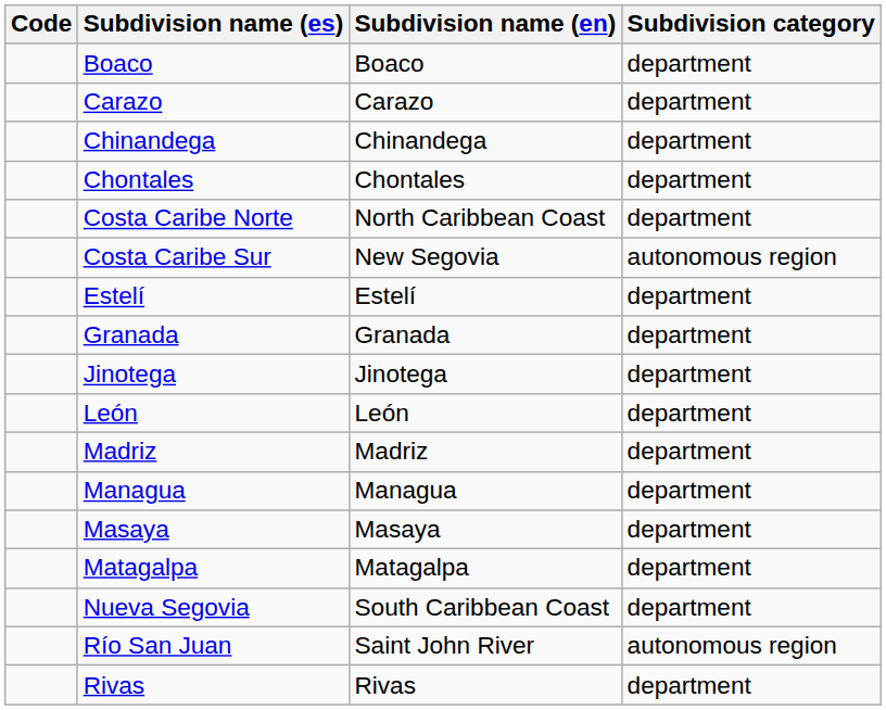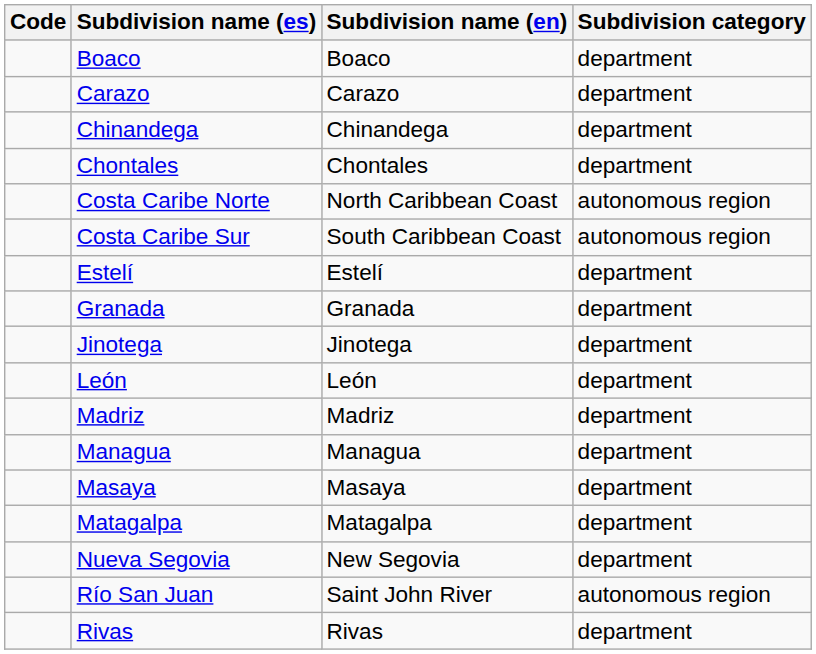 <table class="wikitable sortable">
 <tr>
 <th>Code</th>
 <th>Subdivision name (<a href='#'>es</a>)</th>
 <th>Subdivision name (<a href='#'>en</a>) </th>
 <th>Subdivision category</th>
 </tr>
 <tr>
 <td></td>
 <td><a href='#'>Boaco</a></td>
 <td>Boaco</td>
 <td>department</td>
 </tr>
 <tr>
 <td></td>
 <td><a href='#'>Carazo</a></td>
 <td>Carazo</td>
 <td>department</td>
 </tr>
 <tr>
 <td></td>
 <td><a href='#'>Chinandega</a></td>
 <td>Chinandega</td>
 <td>department</td>
 </tr>
 <tr>
 <td></td>
 <td><a href='#'>Chontales</a></td>
 <td>Chontales</td>
 <td>department</td>
 </tr>
 <tr>
 <td></td>
 <td><a href='#'>Costa Caribe Norte</a></td>
 <td>North Caribbean Coast</td>
-<td>department</td>
+<td>autonomous region</td>
 </tr>
 <tr>
 <td></td>
 <td><a href='#'>Costa Caribe Sur</a></td>
-<td>New Segovia</td>
+<td>South Caribbean Coast</td>
 <td>autonomous region</td>
 </tr>
 <tr>
 <td></td>
 <td><a href='#'>Estelí</a></td>
 <td>Estelí</td>
 <td>department</td>
 </tr>
 <tr>
 <td></td>
 <td><a href='#'>Granada</a></td>
 <td>Granada</td>
 <td>department</td>
 </tr>
 <tr>
 <td></td>
 <td><a href='#'>Jinotega</a></td>
 <td>Jinotega</td>
 <td>department</td>
 </tr>
 <tr>
 <td></td>
 <td><a href='#'>León</a></td>
 <td>León</td>
 <td>department</td>
 </tr>
 <tr>
 <td></td>
 <td><a href='#'>Madriz</a></td>
 <td>Madriz</td>
 <td>department</td>
 </tr>
 <tr>
 <td></td>
 <td><a href='#'>Managua</a></td>
 <td>Managua</td>
 <td>department</td>
 </tr>
 <tr>
 <td></td>
 <td><a href='#'>Masaya</a></td>
 <td>Masaya</td>
 <td>department</td>
 </tr>
 <tr>
 <td></td>
 <td><a href='#'>Matagalpa</a></td>
 <td>Matagalpa</td>
 <td>department</td>
 </tr>
 <tr>
 <td></td>
 <td><a href='#'>Nueva Segovia</a></td>
-<td>South Caribbean Coast</td>
+<td>New Segovia</td>
 <td>department</td>
 </tr>
 <tr>
 <td></td>
 <td><a href='#'>Río San Juan</a></td>
 <td>Saint John River</td>
 <td>autonomous region</td>
 </tr>
 <tr>
 <td></td>
 <td><a href='#'>Rivas</a></td>
 <td>Rivas</td>
 <td>department</td>
 </tr>
 </table>
